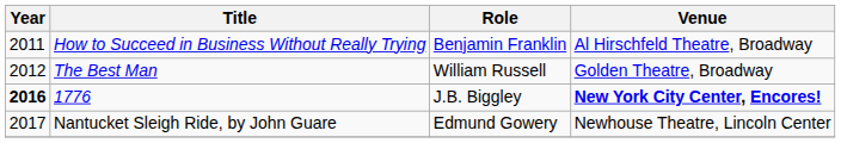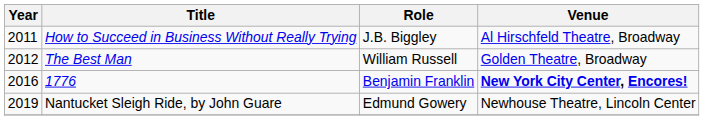 <table class="wikitable sortable">
 <tr>
 <th>Year</th>
 <th>Title</th>
 <th>Role</th>
 <th class="unsortable">Venue</th>
 </tr>
 <tr>
 <td>2011</td>
 <td><em><a href='#'>How to Succeed in Business Without Really Trying</a></em></td>
-<td><a href='#'>Benjamin Franklin</a></td>
+<td>J.B. Biggley</td>
 <td><a href='#'>Al Hirschfeld Theatre</a>, Broadway</td>
 </tr>
 <tr>
 <td>2012</td>
 <td><em><a href='#'>The Best Man</a></em></td>
 <td>William Russell</td>
 <td><a href='#'>Golden Theatre</a>, Broadway</td>
 </tr>
 <tr>
-<td><strong>2016</strong></td>
+<td>2016</td>
 <td><a href='#'><em>1776</em></a></td>
-<td>J.B. Biggley</td>
+<td><a href='#'>Benjamin Franklin</a></td>
 <td><strong><a href='#'>New York City Center</a>, <a href='#'>Encores!</a></strong></td>
 </tr>
 <tr>
-<td>2017</td>
+<td>2019</td>
 <td>Nantucket Sleigh Ride, by John Guare</td>
 <td>Edmund Gowery</td>
 <td>Newhouse Theatre, Lincoln Center</td>
 </tr>
 <tr>
 </tr>
 </table>
